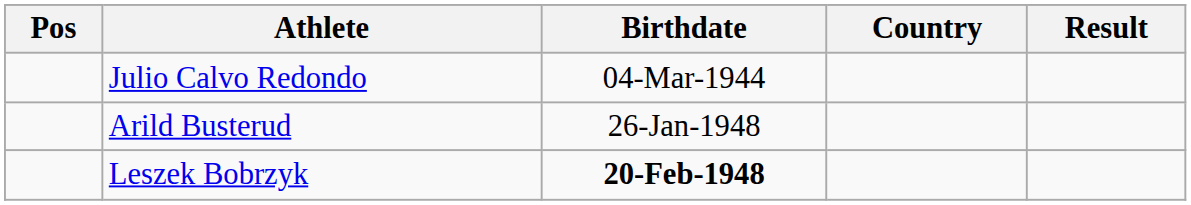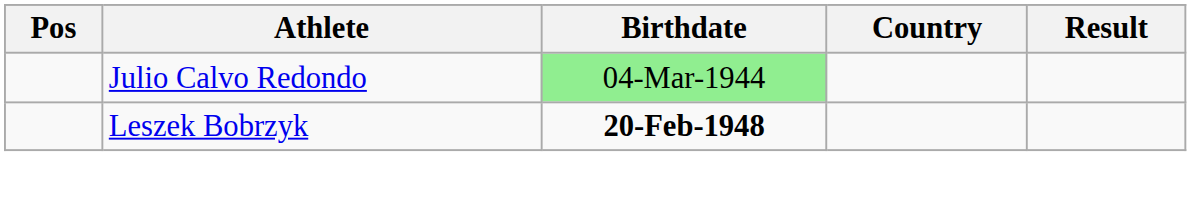 <table class="wikitable"  style="text-align:center; width:70%;">
 <tr>
 <th>Pos</th>
 <th>Athlete</th>
 <th>Birthdate</th>
 <th>Country</th>
 <th>Result</th>
 </tr>
 <tr>
 <td align=center></td>
 <td align=left><a href='#'>Julio Calvo Redondo</a></td>
-<td>04-Mar-1944</td>
-<td align=left></td>
-<td></td>
-</tr>
-<tr>
-<td align=center></td>
-<td align=left><a href='#'>Arild Busterud</a></td>
-<td>26-Jan-1948</td>
+<td style="background: lightgreen;">04-Mar-1944</td>
 <td align=left></td>
 <td></td>
 </tr>
 <tr>
 <td align=center></td>
 <td align=left><a href='#'>Leszek Bobrzyk</a></td>
 <td><strong>20-Feb-1948</strong></td>
 <td align=left></td>
 <td></td>
 </tr>
 </table>
